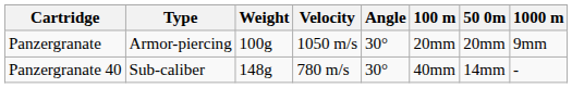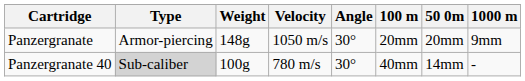 <table class="wikitable">
 <tr>
 </tr>
 <tr>
 <th scope="col">Cartridge</th>
 <th scope="col">Type</th>
 <th scope="col">Weight</th>
 <th scope="col">Velocity</th>
 <th scope="col">Angle</th>
 <th scope="col">100 m</th>
 <th scope="col">50 0m</th>
 <th scope="col">1000 m</th>
 </tr>
 <tr>
 <td>Panzergranate</td>
 <td>Armor-piercing</td>
-<td>100g</td>
+<td>148g</td>
 <td>1050 m/s</td>
 <td>30°</td>
 <td>20mm</td>
 <td>20mm</td>
 <td>9mm</td>
 </tr>
 <tr>
 <td>Panzergranate 40</td>
-<td>Sub-caliber</td>
-<td>148g</td>
+<td style="background: lightgrey;">Sub-caliber</td>
+<td>100g</td>
 <td>780 m/s</td>
 <td>30°</td>
 <td>40mm</td>
 <td>14mm</td>
 <td>-</td>
 </tr>
 </table>
